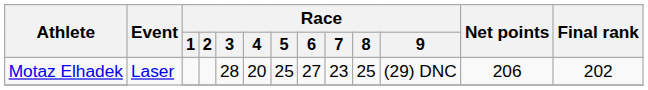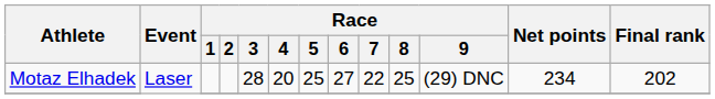 <table class="wikitable" style="font-size:90%">
 <tr>
 <th rowspan="2">Athlete</th>
 <th rowspan="2">Event</th>
 <th colspan=9>Race</th>
 <th rowspan=2>Net points</th>
 <th rowspan=2>Final rank</th>
 </tr>
 <tr style="font-size:95%">
 <th>1</th>
 <th>2</th>
 <th>3</th>
 <th>4</th>
 <th>5</th>
 <th>6</th>
 <th>7</th>
 <th>8</th>
 <th>9</th>
 </tr>
 <tr align=center>
 <td align=left><a href='#'>Motaz Elhadek</a></td>
 <td align=left rowspan=2><a href='#'>Laser</a></td>
 <td></td>
 <td></td>
 <td>28</td>
 <td>20</td>
 <td>25</td>
 <td>27</td>
-<td>23</td>
+<td>22</td>
 <td>25</td>
 <td>(29) DNC</td>
-<td>206</td>
+<td>234</td>
 <td>202</td>
 </tr>
 <tr>
 </tr>
 </table>
